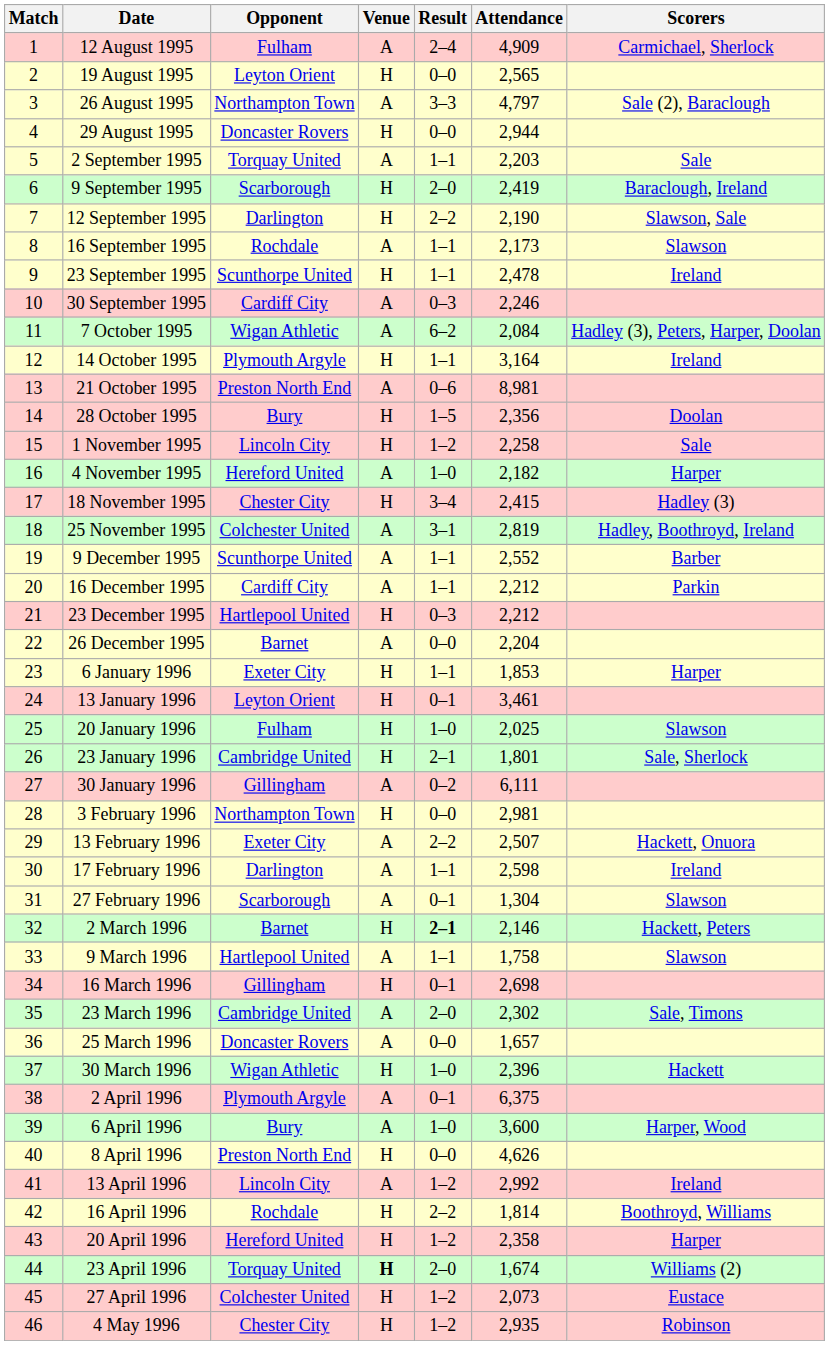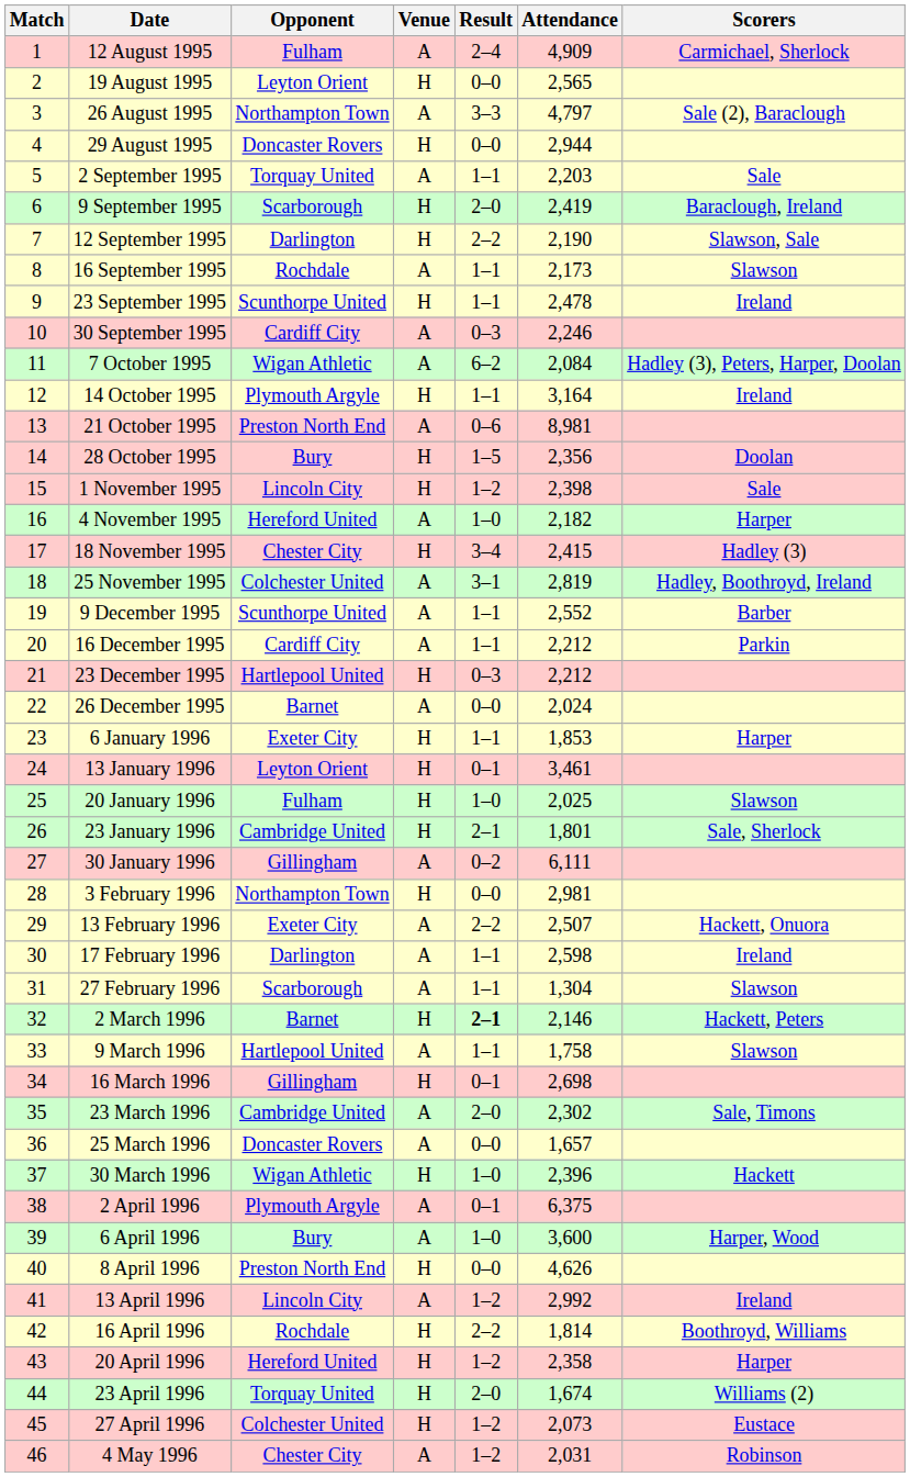 <table class="wikitable" style="font-size:100%; text-align:center">
 <tr>
 <th>Match</th>
 <th>Date</th>
 <th>Opponent</th>
 <th>Venue</th>
 <th>Result</th>
 <th>Attendance</th>
 <th>Scorers</th>
 </tr>
 <tr style="background: #FFCCCC;">
 <td>1</td>
 <td>12 August 1995</td>
 <td><a href='#'>Fulham</a></td>
 <td>A</td>
 <td>2–4</td>
 <td>4,909</td>
 <td><a href='#'>Carmichael</a>, <a href='#'>Sherlock</a></td>
 </tr>
 <tr style="background: #FFFFCC;">
 <td>2</td>
 <td>19 August 1995</td>
 <td><a href='#'>Leyton Orient</a></td>
 <td>H</td>
 <td>0–0</td>
 <td>2,565</td>
 <td></td>
 </tr>
 <tr style="background: #FFFFCC;">
 <td>3</td>
 <td>26 August 1995</td>
 <td><a href='#'>Northampton Town</a></td>
 <td>A</td>
 <td>3–3</td>
 <td>4,797</td>
 <td><a href='#'>Sale</a> (2), <a href='#'>Baraclough</a></td>
 </tr>
 <tr style="background: #FFFFCC;">
 <td>4</td>
 <td>29 August 1995</td>
 <td><a href='#'>Doncaster Rovers</a></td>
 <td>H</td>
 <td>0–0</td>
 <td>2,944</td>
 <td></td>
 </tr>
 <tr style="background: #FFFFCC;">
 <td>5</td>
 <td>2 September 1995</td>
 <td><a href='#'>Torquay United</a></td>
 <td>A</td>
 <td>1–1</td>
 <td>2,203</td>
 <td><a href='#'>Sale</a></td>
 </tr>
 <tr style="background: #CCFFCC;">
 <td>6</td>
 <td>9 September 1995</td>
 <td><a href='#'>Scarborough</a></td>
 <td>H</td>
 <td>2–0</td>
 <td>2,419</td>
 <td><a href='#'>Baraclough</a>, <a href='#'>Ireland</a></td>
 </tr>
 <tr style="background: #FFFFCC;">
 <td>7</td>
 <td>12 September 1995</td>
 <td><a href='#'>Darlington</a></td>
 <td>H</td>
 <td>2–2</td>
 <td>2,190</td>
 <td><a href='#'>Slawson</a>, <a href='#'>Sale</a></td>
 </tr>
 <tr style="background: #FFFFCC;">
 <td>8</td>
 <td>16 September 1995</td>
 <td><a href='#'>Rochdale</a></td>
 <td>A</td>
 <td>1–1</td>
 <td>2,173</td>
 <td><a href='#'>Slawson</a></td>
 </tr>
 <tr style="background: #FFFFCC;">
 <td>9</td>
 <td>23 September 1995</td>
 <td><a href='#'>Scunthorpe United</a></td>
 <td>H</td>
 <td>1–1</td>
 <td>2,478</td>
 <td><a href='#'>Ireland</a></td>
 </tr>
 <tr style="background: #FFCCCC;">
 <td>10</td>
 <td>30 September 1995</td>
 <td><a href='#'>Cardiff City</a></td>
 <td>A</td>
 <td>0–3</td>
 <td>2,246</td>
 <td></td>
 </tr>
 <tr style="background: #CCFFCC;">
 <td>11</td>
 <td>7 October 1995</td>
 <td><a href='#'>Wigan Athletic</a></td>
 <td>A</td>
 <td>6–2</td>
 <td>2,084</td>
 <td><a href='#'>Hadley</a> (3), <a href='#'>Peters</a>, <a href='#'>Harper</a>, <a href='#'>Doolan</a></td>
 </tr>
 <tr style="background: #FFFFCC;">
 <td>12</td>
 <td>14 October 1995</td>
 <td><a href='#'>Plymouth Argyle</a></td>
 <td>H</td>
 <td>1–1</td>
 <td>3,164</td>
 <td><a href='#'>Ireland</a></td>
 </tr>
 <tr style="background: #FFCCCC;">
 <td>13</td>
 <td>21 October 1995</td>
 <td><a href='#'>Preston North End</a></td>
 <td>A</td>
 <td>0–6</td>
 <td>8,981</td>
 <td></td>
 </tr>
 <tr style="background: #FFCCCC;">
 <td>14</td>
 <td>28 October 1995</td>
 <td><a href='#'>Bury</a></td>
 <td>H</td>
 <td>1–5</td>
 <td>2,356</td>
 <td><a href='#'>Doolan</a></td>
 </tr>
 <tr style="background: #FFCCCC;">
 <td>15</td>
 <td>1 November 1995</td>
 <td><a href='#'>Lincoln City</a></td>
 <td>H</td>
 <td>1–2</td>
-<td>2,258</td>
+<td>2,398</td>
 <td><a href='#'>Sale</a></td>
 </tr>
 <tr style="background: #CCFFCC;">
 <td>16</td>
 <td>4 November 1995</td>
 <td><a href='#'>Hereford United</a></td>
 <td>A</td>
 <td>1–0</td>
 <td>2,182</td>
 <td><a href='#'>Harper</a></td>
 </tr>
 <tr style="background: #FFCCCC;">
 <td>17</td>
 <td>18 November 1995</td>
 <td><a href='#'>Chester City</a></td>
 <td>H</td>
 <td>3–4</td>
 <td>2,415</td>
 <td><a href='#'>Hadley</a> (3)</td>
 </tr>
 <tr style="background: #CCFFCC;">
 <td>18</td>
 <td>25 November 1995</td>
 <td><a href='#'>Colchester United</a></td>
 <td>A</td>
 <td>3–1</td>
 <td>2,819</td>
 <td><a href='#'>Hadley</a>, <a href='#'>Boothroyd</a>, <a href='#'>Ireland</a></td>
 </tr>
 <tr style="background: #FFFFCC;">
 <td>19</td>
 <td>9 December 1995</td>
 <td><a href='#'>Scunthorpe United</a></td>
 <td>A</td>
 <td>1–1</td>
 <td>2,552</td>
 <td><a href='#'>Barber</a></td>
 </tr>
 <tr style="background: #FFFFCC;">
 <td>20</td>
 <td>16 December 1995</td>
 <td><a href='#'>Cardiff City</a></td>
 <td>A</td>
 <td>1–1</td>
 <td>2,212</td>
 <td><a href='#'>Parkin</a></td>
 </tr>
 <tr style="background: #FFCCCC;">
 <td>21</td>
 <td>23 December 1995</td>
 <td><a href='#'>Hartlepool United</a></td>
 <td>H</td>
 <td>0–3</td>
 <td>2,212</td>
 <td></td>
 </tr>
 <tr style="background: #FFFFCC;">
 <td>22</td>
 <td>26 December 1995</td>
 <td><a href='#'>Barnet</a></td>
 <td>A</td>
 <td>0–0</td>
-<td>2,204</td>
+<td>2,024</td>
 <td></td>
 </tr>
 <tr style="background: #FFFFCC;">
 <td>23</td>
 <td>6 January 1996</td>
 <td><a href='#'>Exeter City</a></td>
 <td>H</td>
 <td>1–1</td>
 <td>1,853</td>
 <td><a href='#'>Harper</a></td>
 </tr>
 <tr style="background: #FFCCCC;">
 <td>24</td>
 <td>13 January 1996</td>
 <td><a href='#'>Leyton Orient</a></td>
 <td>H</td>
 <td>0–1</td>
 <td>3,461</td>
 <td></td>
 </tr>
 <tr style="background: #CCFFCC;">
 <td>25</td>
 <td>20 January 1996</td>
 <td><a href='#'>Fulham</a></td>
 <td>H</td>
 <td>1–0</td>
 <td>2,025</td>
 <td><a href='#'>Slawson</a></td>
 </tr>
 <tr style="background: #CCFFCC;">
 <td>26</td>
 <td>23 January 1996</td>
 <td><a href='#'>Cambridge United</a></td>
 <td>H</td>
 <td>2–1</td>
 <td>1,801</td>
 <td><a href='#'>Sale</a>, <a href='#'>Sherlock</a></td>
 </tr>
 <tr style="background: #FFCCCC;">
 <td>27</td>
 <td>30 January 1996</td>
 <td><a href='#'>Gillingham</a></td>
 <td>A</td>
 <td>0–2</td>
 <td>6,111</td>
 <td></td>
 </tr>
 <tr style="background: #FFFFCC;">
 <td>28</td>
 <td>3 February 1996</td>
 <td><a href='#'>Northampton Town</a></td>
 <td>H</td>
 <td>0–0</td>
 <td>2,981</td>
 <td></td>
 </tr>
 <tr style="background: #FFFFCC;">
 <td>29</td>
 <td>13 February 1996</td>
 <td><a href='#'>Exeter City</a></td>
 <td>A</td>
 <td>2–2</td>
 <td>2,507</td>
 <td><a href='#'>Hackett</a>, <a href='#'>Onuora</a></td>
 </tr>
 <tr style="background: #FFFFCC;">
 <td>30</td>
 <td>17 February 1996</td>
 <td><a href='#'>Darlington</a></td>
 <td>A</td>
 <td>1–1</td>
 <td>2,598</td>
 <td><a href='#'>Ireland</a></td>
 </tr>
 <tr style="background: #FFFFCC;">
 <td>31</td>
 <td>27 February 1996</td>
 <td><a href='#'>Scarborough</a></td>
 <td>A</td>
-<td>0–1</td>
+<td>1–1</td>
 <td>1,304</td>
 <td><a href='#'>Slawson</a></td>
 </tr>
 <tr style="background: #CCFFCC;">
 <td>32</td>
 <td>2 March 1996</td>
 <td><a href='#'>Barnet</a></td>
 <td>H</td>
 <td><strong>2–1</strong></td>
 <td>2,146</td>
 <td><a href='#'>Hackett</a>, <a href='#'>Peters</a></td>
 </tr>
 <tr style="background: #FFFFCC;">
 <td>33</td>
 <td>9 March 1996</td>
 <td><a href='#'>Hartlepool United</a></td>
 <td>A</td>
 <td>1–1</td>
 <td>1,758</td>
 <td><a href='#'>Slawson</a></td>
 </tr>
 <tr style="background: #FFCCCC;">
 <td>34</td>
 <td>16 March 1996</td>
 <td><a href='#'>Gillingham</a></td>
 <td>H</td>
 <td>0–1</td>
 <td>2,698</td>
 <td></td>
 </tr>
 <tr style="background: #CCFFCC;">
 <td>35</td>
 <td>23 March 1996</td>
 <td><a href='#'>Cambridge United</a></td>
 <td>A</td>
 <td>2–0</td>
 <td>2,302</td>
 <td><a href='#'>Sale</a>, <a href='#'>Timons</a></td>
 </tr>
 <tr style="background: #FFFFCC;">
 <td>36</td>
 <td>25 March 1996</td>
 <td><a href='#'>Doncaster Rovers</a></td>
 <td>A</td>
 <td>0–0</td>
 <td>1,657</td>
 <td></td>
 </tr>
 <tr style="background: #CCFFCC;">
 <td>37</td>
 <td>30 March 1996</td>
 <td><a href='#'>Wigan Athletic</a></td>
 <td>H</td>
 <td>1–0</td>
 <td>2,396</td>
 <td><a href='#'>Hackett</a></td>
 </tr>
 <tr style="background: #FFCCCC;">
 <td>38</td>
 <td>2 April 1996</td>
 <td><a href='#'>Plymouth Argyle</a></td>
 <td>A</td>
 <td>0–1</td>
 <td>6,375</td>
 <td></td>
 </tr>
 <tr style="background: #CCFFCC;">
 <td>39</td>
 <td>6 April 1996</td>
 <td><a href='#'>Bury</a></td>
 <td>A</td>
 <td>1–0</td>
 <td>3,600</td>
 <td><a href='#'>Harper</a>, <a href='#'>Wood</a></td>
 </tr>
 <tr style="background: #FFFFCC;">
 <td>40</td>
 <td>8 April 1996</td>
 <td><a href='#'>Preston North End</a></td>
 <td>H</td>
 <td>0–0</td>
 <td>4,626</td>
 <td></td>
 </tr>
 <tr style="background: #FFCCCC;">
 <td>41</td>
 <td>13 April 1996</td>
 <td><a href='#'>Lincoln City</a></td>
 <td>A</td>
 <td>1–2</td>
 <td>2,992</td>
 <td><a href='#'>Ireland</a></td>
 </tr>
 <tr style="background: #FFFFCC;">
 <td>42</td>
 <td>16 April 1996</td>
 <td><a href='#'>Rochdale</a></td>
 <td>H</td>
 <td>2–2</td>
 <td>1,814</td>
 <td><a href='#'>Boothroyd</a>, <a href='#'>Williams</a></td>
 </tr>
 <tr style="background: #FFCCCC;">
 <td>43</td>
 <td>20 April 1996</td>
 <td><a href='#'>Hereford United</a></td>
 <td>H</td>
 <td>1–2</td>
 <td>2,358</td>
 <td><a href='#'>Harper</a></td>
 </tr>
 <tr style="background: #CCFFCC;">
 <td>44</td>
 <td>23 April 1996</td>
 <td><a href='#'>Torquay United</a></td>
-<td><strong>H</strong></td>
+<td>H</td>
 <td>2–0</td>
 <td>1,674</td>
 <td><a href='#'>Williams</a> (2)</td>
 </tr>
 <tr style="background: #FFCCCC;">
 <td>45</td>
 <td>27 April 1996</td>
 <td><a href='#'>Colchester United</a></td>
 <td>H</td>
 <td>1–2</td>
 <td>2,073</td>
 <td><a href='#'>Eustace</a></td>
 </tr>
 <tr style="background: #FFCCCC;">
 <td>46</td>
 <td>4 May 1996</td>
 <td><a href='#'>Chester City</a></td>
-<td>H</td>
+<td>A</td>
 <td>1–2</td>
-<td>2,935</td>
+<td>2,031</td>
 <td><a href='#'>Robinson</a></td>
 </tr>
 </table>
